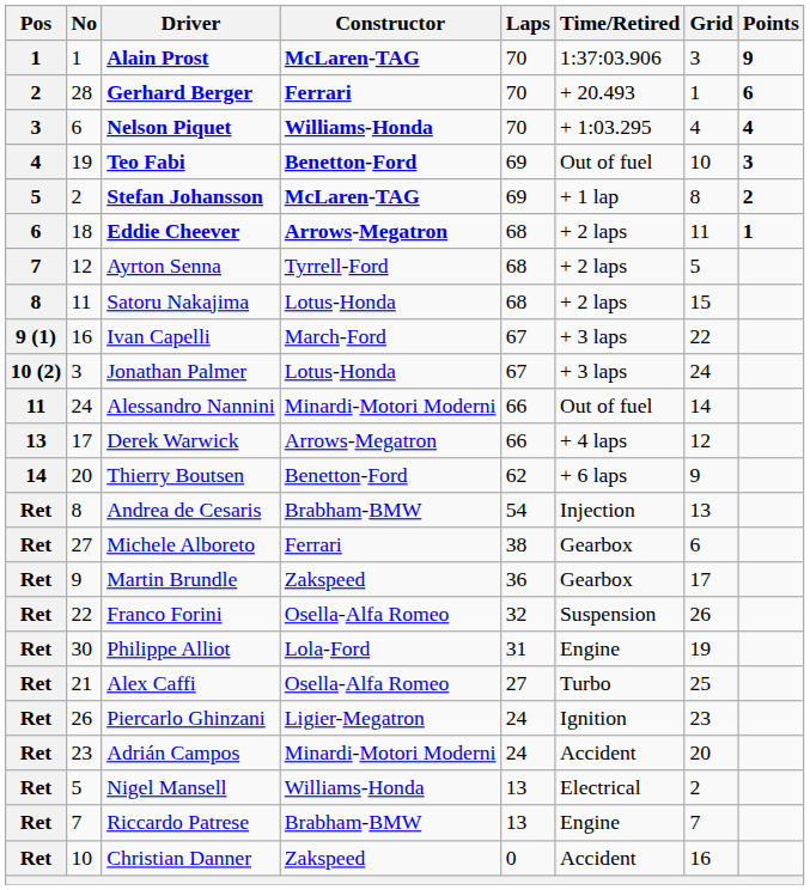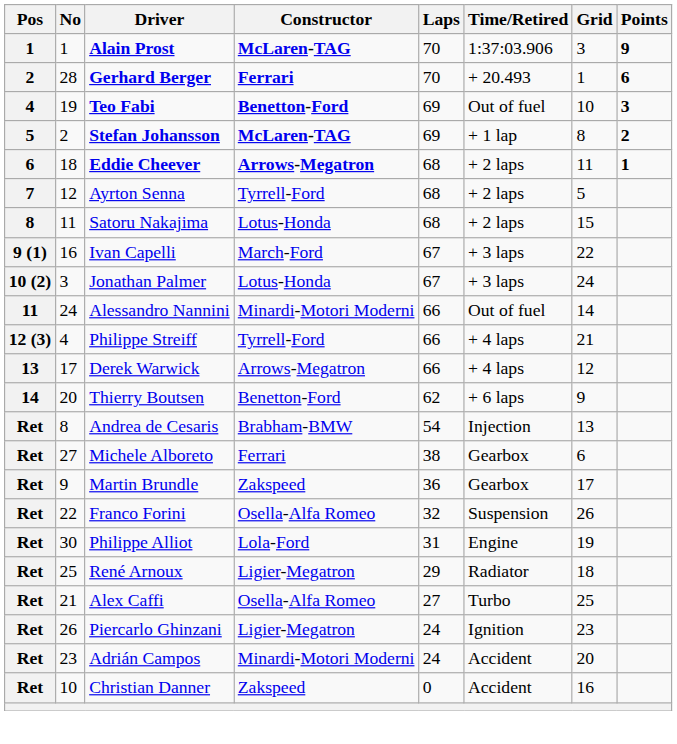 <table class="wikitable sortable" style="font-size: 95%;">
 <tr>
 <th>Pos</th>
 <th>No</th>
 <th>Driver</th>
 <th>Constructor</th>
 <th>Laps</th>
 <th>Time/Retired</th>
 <th>Grid</th>
 <th>Points</th>
 </tr>
 <tr>
 <th>1</th>
 <td>1</td>
 <td> <strong><a href='#'>Alain Prost</a></strong></td>
 <td><strong><a href='#'>McLaren</a>-<a href='#'>TAG</a></strong></td>
 <td>70</td>
 <td>1:37:03.906</td>
 <td>3</td>
 <td><strong>9</strong></td>
 </tr>
 <tr>
 <th>2</th>
 <td>28</td>
 <td> <strong><a href='#'>Gerhard Berger</a></strong></td>
 <td><strong><a href='#'>Ferrari</a></strong></td>
 <td>70</td>
 <td>+ 20.493</td>
 <td>1</td>
 <td><strong>6</strong></td>
-</tr>
-<tr>
-<th>3</th>
-<td>6</td>
-<td> <strong><a href='#'>Nelson Piquet</a></strong></td>
-<td><strong><a href='#'>Williams</a>-<a href='#'>Honda</a></strong></td>
-<td>70</td>
-<td>+ 1:03.295</td>
-<td>4</td>
-<td><strong>4</strong></td>
 </tr>
 <tr>
 <th>4</th>
 <td>19</td>
 <td> <strong><a href='#'>Teo Fabi</a></strong></td>
 <td><strong><a href='#'>Benetton</a>-<a href='#'>Ford</a></strong></td>
 <td>69</td>
 <td>Out of fuel</td>
 <td>10</td>
 <td><strong>3</strong></td>
 </tr>
 <tr>
 <th>5</th>
 <td>2</td>
 <td> <strong><a href='#'>Stefan Johansson</a></strong></td>
 <td><strong><a href='#'>McLaren</a>-<a href='#'>TAG</a></strong></td>
 <td>69</td>
 <td>+ 1 lap</td>
 <td>8</td>
 <td><strong>2</strong></td>
 </tr>
 <tr>
 <th>6</th>
 <td>18</td>
 <td> <strong><a href='#'>Eddie Cheever</a></strong></td>
 <td><strong><a href='#'>Arrows</a>-<a href='#'>Megatron</a></strong></td>
 <td>68</td>
 <td>+ 2 laps</td>
 <td>11</td>
 <td><strong>1</strong></td>
 </tr>
 <tr>
 <th>7</th>
 <td>12</td>
 <td> <a href='#'>Ayrton Senna</a></td>
 <td><a href='#'>Tyrrell</a>-<a href='#'>Ford</a></td>
 <td>68</td>
 <td>+ 2 laps</td>
 <td>5</td>
 <td> </td>
 </tr>
 <tr>
 <th>8</th>
 <td>11</td>
 <td> <a href='#'>Satoru Nakajima</a></td>
 <td><a href='#'>Lotus</a>-<a href='#'>Honda</a></td>
 <td>68</td>
 <td>+ 2 laps</td>
 <td>15</td>
 <td> </td>
 </tr>
 <tr>
 <th>9 (1)</th>
 <td>16</td>
 <td> <a href='#'>Ivan Capelli</a></td>
 <td><a href='#'>March</a>-<a href='#'>Ford</a></td>
 <td>67</td>
 <td>+ 3 laps</td>
 <td>22</td>
 <td> </td>
 </tr>
 <tr>
 <th>10 (2)</th>
 <td>3</td>
 <td> <a href='#'>Jonathan Palmer</a></td>
 <td><a href='#'>Lotus</a>-<a href='#'>Honda</a></td>
 <td>67</td>
 <td>+ 3 laps</td>
 <td>24</td>
 <td> </td>
 </tr>
 <tr>
 <th>11</th>
 <td>24</td>
 <td> <a href='#'>Alessandro Nannini</a></td>
 <td><a href='#'>Minardi</a>-<a href='#'>Motori Moderni</a></td>
 <td>66</td>
 <td>Out of fuel</td>
 <td>14</td>
 <td> </td>
 </tr>
 <tr>
+<th>12 (3)</th>
+<td>4</td>
+<td> <a href='#'>Philippe Streiff</a></td>
+<td><a href='#'>Tyrrell</a>-<a href='#'>Ford</a></td>
+<td>66</td>
+<td>+ 4 laps</td>
+<td>21</td>
+<td> </td>
+</tr>
+<tr>
 <th>13</th>
 <td>17</td>
 <td> <a href='#'>Derek Warwick</a></td>
 <td><a href='#'>Arrows</a>-<a href='#'>Megatron</a></td>
 <td>66</td>
 <td>+ 4 laps</td>
 <td>12</td>
 <td> </td>
 </tr>
 <tr>
 <th>14</th>
 <td>20</td>
 <td> <a href='#'>Thierry Boutsen</a></td>
 <td><a href='#'>Benetton</a>-<a href='#'>Ford</a></td>
 <td>62</td>
 <td>+ 6 laps</td>
 <td>9</td>
 <td> </td>
 </tr>
 <tr>
 <th>Ret</th>
 <td>8</td>
 <td> <a href='#'>Andrea de Cesaris</a></td>
 <td><a href='#'>Brabham</a>-<a href='#'>BMW</a></td>
 <td>54</td>
 <td>Injection</td>
 <td>13</td>
 <td> </td>
 </tr>
 <tr>
 <th>Ret</th>
 <td>27</td>
 <td> <a href='#'>Michele Alboreto</a></td>
 <td><a href='#'>Ferrari</a></td>
 <td>38</td>
 <td>Gearbox</td>
 <td>6</td>
 <td> </td>
 </tr>
 <tr>
 <th>Ret</th>
 <td>9</td>
 <td> <a href='#'>Martin Brundle</a></td>
 <td><a href='#'>Zakspeed</a></td>
 <td>36</td>
 <td>Gearbox</td>
 <td>17</td>
 <td> </td>
 </tr>
 <tr>
 <th>Ret</th>
 <td>22</td>
 <td> <a href='#'>Franco Forini</a></td>
 <td><a href='#'>Osella</a>-<a href='#'>Alfa Romeo</a></td>
 <td>32</td>
 <td>Suspension</td>
 <td>26</td>
 <td> </td>
 </tr>
 <tr>
 <th>Ret</th>
 <td>30</td>
 <td> <a href='#'>Philippe Alliot</a></td>
 <td><a href='#'>Lola</a>-<a href='#'>Ford</a></td>
 <td>31</td>
 <td>Engine</td>
 <td>19</td>
 <td> </td>
 </tr>
 <tr>
 <th>Ret</th>
+<td>25</td>
+<td> <a href='#'>René Arnoux</a></td>
+<td><a href='#'>Ligier</a>-<a href='#'>Megatron</a></td>
+<td>29</td>
+<td>Radiator</td>
+<td>18</td>
+<td> </td>
+</tr>
+<tr>
+<th>Ret</th>
 <td>21</td>
 <td> <a href='#'>Alex Caffi</a></td>
 <td><a href='#'>Osella</a>-<a href='#'>Alfa Romeo</a></td>
 <td>27</td>
 <td>Turbo</td>
 <td>25</td>
 <td> </td>
 </tr>
 <tr>
 <th>Ret</th>
 <td>26</td>
 <td> <a href='#'>Piercarlo Ghinzani</a></td>
 <td><a href='#'>Ligier</a>-<a href='#'>Megatron</a></td>
 <td>24</td>
 <td>Ignition</td>
 <td>23</td>
 <td> </td>
 </tr>
 <tr>
 <th>Ret</th>
 <td>23</td>
 <td> <a href='#'>Adrián Campos</a></td>
 <td><a href='#'>Minardi</a>-<a href='#'>Motori Moderni</a></td>
 <td>24</td>
 <td>Accident</td>
 <td>20</td>
 <td> </td>
 </tr>
 <tr>
 <th>Ret</th>
-<td>5</td>
-<td> <a href='#'>Nigel Mansell</a></td>
-<td><a href='#'>Williams</a>-<a href='#'>Honda</a></td>
-<td>13</td>
-<td>Electrical</td>
-<td>2</td>
-<td> </td>
-</tr>
-<tr>
-<th>Ret</th>
-<td>7</td>
-<td> <a href='#'>Riccardo Patrese</a></td>
-<td><a href='#'>Brabham</a>-<a href='#'>BMW</a></td>
-<td>13</td>
-<td>Engine</td>
-<td>7</td>
-<td> </td>
-</tr>
-<tr>
-<th>Ret</th>
 <td>10</td>
 <td> <a href='#'>Christian Danner</a></td>
 <td><a href='#'>Zakspeed</a></td>
 <td>0</td>
 <td>Accident</td>
 <td>16</td>
 <td> </td>
 </tr>
 <tr>
 <th colspan="8"></th>
 </tr>
 </table>
